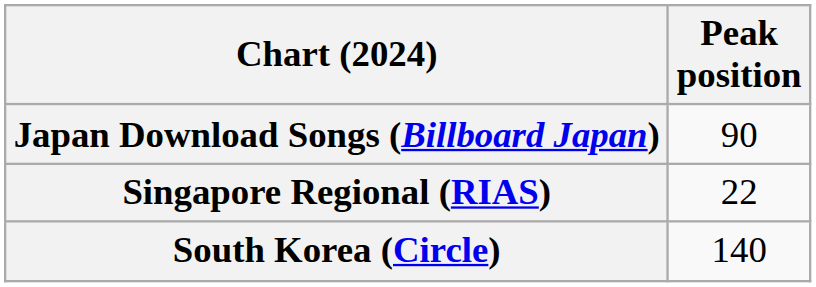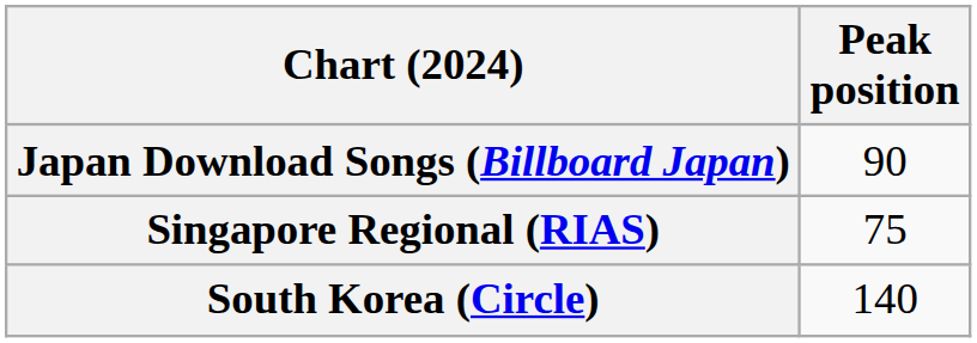 <table class="wikitable plainrowheaders sortable" style="text-align:center">
 <tr>
 <th scope="col">Chart (2024)</th>
 <th scope="col">Peak<br>position</th>
 </tr>
 <tr>
 <th scope="row">Japan Download Songs (<em><a href='#'>Billboard Japan</a></em>)</th>
 <td>90</td>
 </tr>
 <tr>
 <th scope="row">Singapore Regional (<a href='#'>RIAS</a>)</th>
-<td>22</td>
+<td>75</td>
 </tr>
 <tr>
 <th scope="row">South Korea (<a href='#'>Circle</a>)</th>
 <td>140</td>
 </tr>
 </table>
